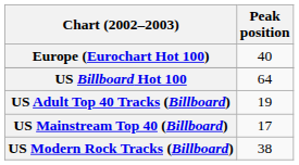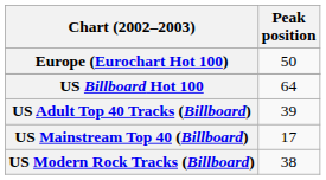 <table class="wikitable sortable plainrowheaders" style="text-align:center">
 <tr>
 <th>Chart (2002–2003)</th>
 <th>Peak<br>position</th>
 </tr>
 <tr>
 <th scope="row">Europe (<a href='#'>Eurochart Hot 100</a>)</th>
-<td>40</td>
+<td>50</td>
 </tr>
 <tr>
 </tr>
 <tr>
 </tr>
 <tr>
 </tr>
 <tr>
 </tr>
 <tr>
 </tr>
 <tr>
 </tr>
 <tr>
 <th scope="row">US <a href='#'><em>Billboard</em> Hot 100</a></th>
 <td>64</td>
 </tr>
 <tr>
 <th scope="row">US <a href='#'>Adult Top 40 Tracks</a> (<em><a href='#'>Billboard</a></em>)</th>
-<td>19</td>
+<td>39</td>
 </tr>
 <tr>
 <th scope="row">US <a href='#'>Mainstream Top 40</a> (<em><a href='#'>Billboard</a></em>)</th>
 <td>17</td>
 </tr>
 <tr>
 <th scope="row">US <a href='#'>Modern Rock Tracks</a> (<em><a href='#'>Billboard</a></em>)</th>
 <td>38</td>
 </tr>
 </table>
